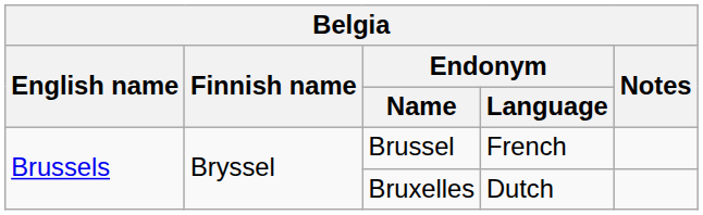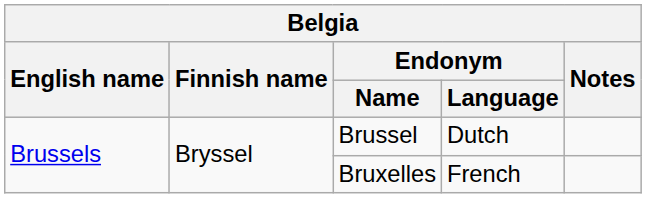 <table class="wikitable sortable">
 <tr>
 <th colspan="5"> Belgia</th>
 </tr>
 <tr>
 <th rowspan="2">English name</th>
 <th rowspan="2">Finnish name</th>
 <th colspan="2">Endonym</th>
 <th rowspan="2">Notes</th>
 </tr>
 <tr>
 <th>Name</th>
 <th>Language</th>
 </tr>
 <tr>
 <td rowspan="2"><a href='#'>Brussels</a></td>
 <td rowspan="2">Bryssel</td>
 <td>Brussel</td>
-<td>French</td>
+<td>Dutch</td>
 <td></td>
 </tr>
 <tr>
 <td>Bruxelles</td>
-<td>Dutch</td>
+<td>French</td>
 <td></td>
 </tr>
 </table>
